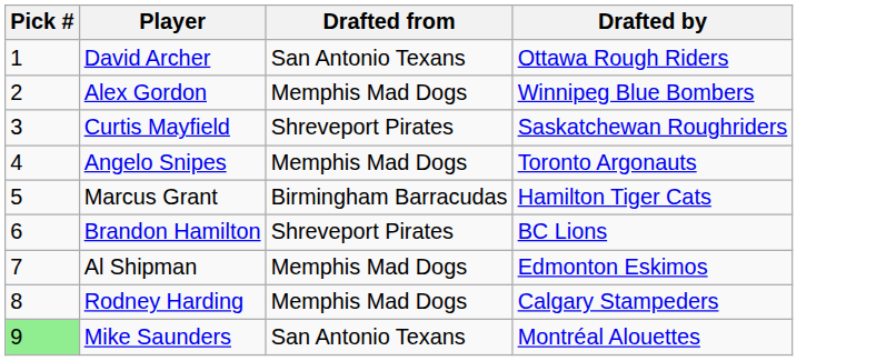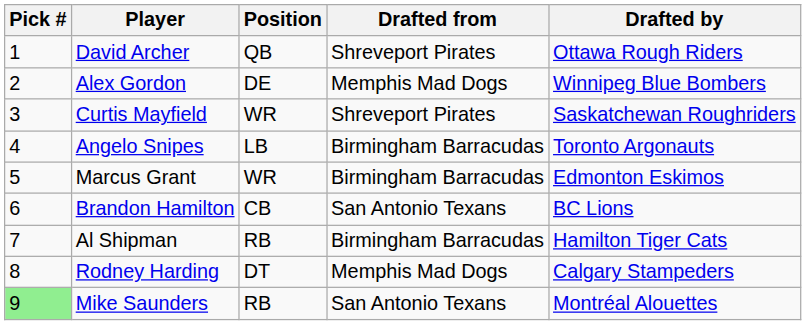 <table class="wikitable">
 <tr>
 <th>Pick #</th>
 <th>Player</th>
+<th>Position</th>
 <th>Drafted from</th>
 <th>Drafted by</th>
 </tr>
 <tr>
 <td>1</td>
 <td><a href='#'>David Archer</a></td>
-<td>San Antonio Texans</td>
+<td>QB</td>
+<td>Shreveport Pirates</td>
 <td><a href='#'>Ottawa Rough Riders</a></td>
 </tr>
 <tr>
 <td>2</td>
 <td><a href='#'>Alex Gordon</a></td>
+<td>DE</td>
 <td>Memphis Mad Dogs</td>
 <td><a href='#'>Winnipeg Blue Bombers</a></td>
 </tr>
 <tr>
 <td>3</td>
 <td><a href='#'>Curtis Mayfield</a></td>
+<td>WR</td>
 <td>Shreveport Pirates</td>
 <td><a href='#'>Saskatchewan Roughriders</a></td>
 </tr>
 <tr>
 <td>4</td>
 <td><a href='#'>Angelo Snipes</a></td>
-<td>Memphis Mad Dogs</td>
+<td>LB</td>
+<td>Birmingham Barracudas</td>
 <td><a href='#'>Toronto Argonauts</a></td>
 </tr>
 <tr>
 <td>5</td>
 <td>Marcus Grant</td>
+<td>WR</td>
 <td>Birmingham Barracudas</td>
-<td><a href='#'>Hamilton Tiger Cats</a></td>
+<td><a href='#'>Edmonton Eskimos</a></td>
 </tr>
 <tr>
 <td>6</td>
 <td><a href='#'>Brandon Hamilton</a></td>
-<td>Shreveport Pirates</td>
+<td>CB</td>
+<td>San Antonio Texans</td>
 <td><a href='#'>BC Lions</a></td>
 </tr>
 <tr>
 <td>7</td>
 <td>Al Shipman</td>
-<td>Memphis Mad Dogs</td>
-<td><a href='#'>Edmonton Eskimos</a></td>
+<td>RB</td>
+<td>Birmingham Barracudas</td>
+<td><a href='#'>Hamilton Tiger Cats</a></td>
 </tr>
 <tr>
 <td>8</td>
 <td><a href='#'>Rodney Harding</a></td>
+<td>DT</td>
 <td>Memphis Mad Dogs</td>
 <td><a href='#'>Calgary Stampeders</a></td>
 </tr>
 <tr>
 <td style="background: lightgreen;">9</td>
 <td><a href='#'>Mike Saunders</a></td>
+<td>RB</td>
 <td>San Antonio Texans</td>
 <td><a href='#'>Montréal Alouettes</a></td>
 </tr>
 </table>
